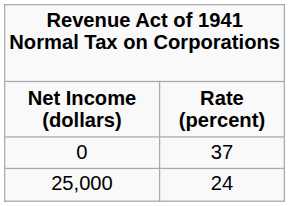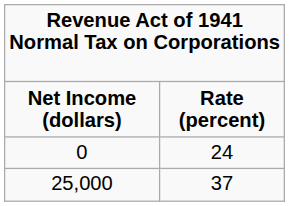 <table class="wikitable" style="text-align:center;">
 <tr>
 <td colspan="4"><strong>Revenue Act of 1941<br>Normal Tax on Corporations</strong><br><br> </td>
 </tr>
 <tr>
 <td><strong>Net Income<br>(dollars)</strong></td>
 <td><strong>Rate<br>(percent)</strong></td>
 </tr>
 <tr>
 <td>0</td>
-<td>37</td>
+<td>24</td>
 </tr>
 <tr>
 <td>25,000</td>
-<td>24</td>
+<td>37</td>
 </tr>
 </table>
